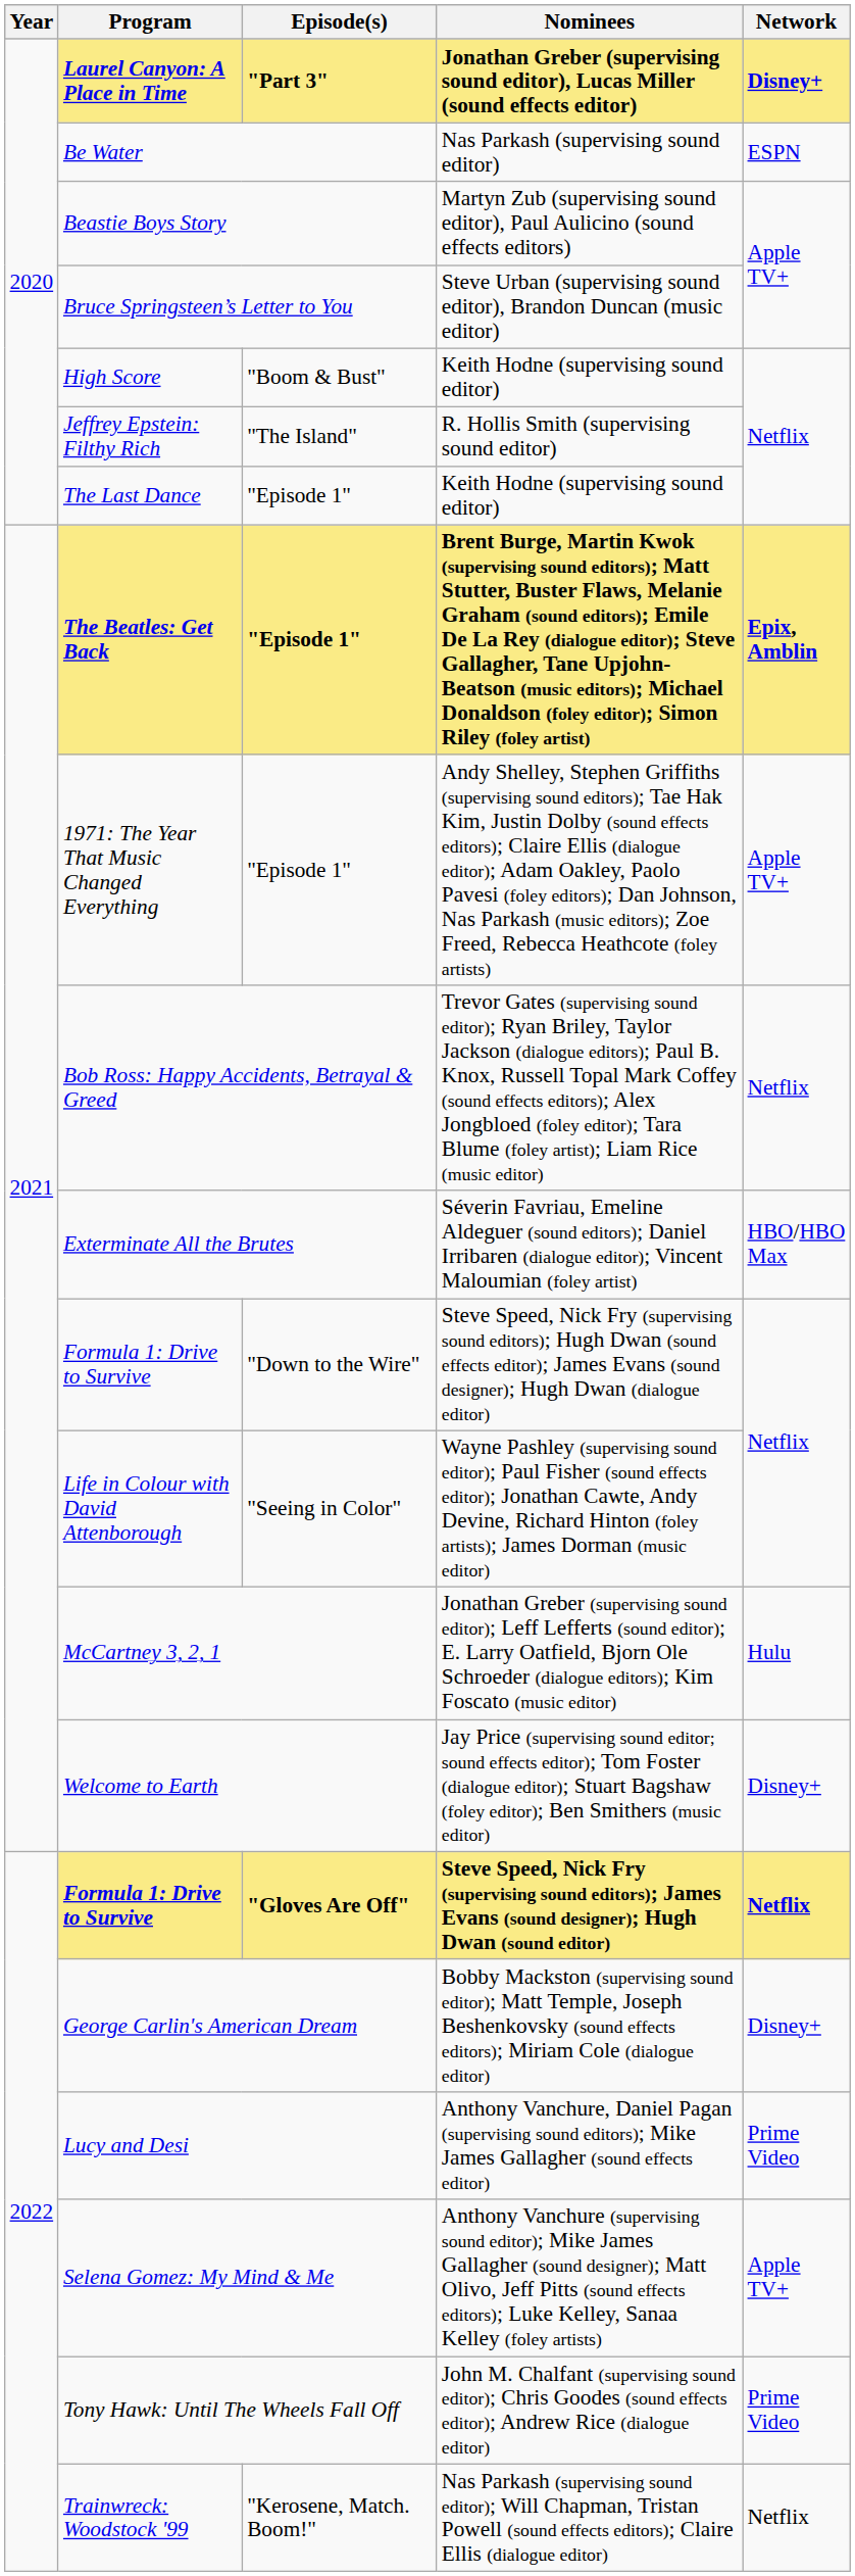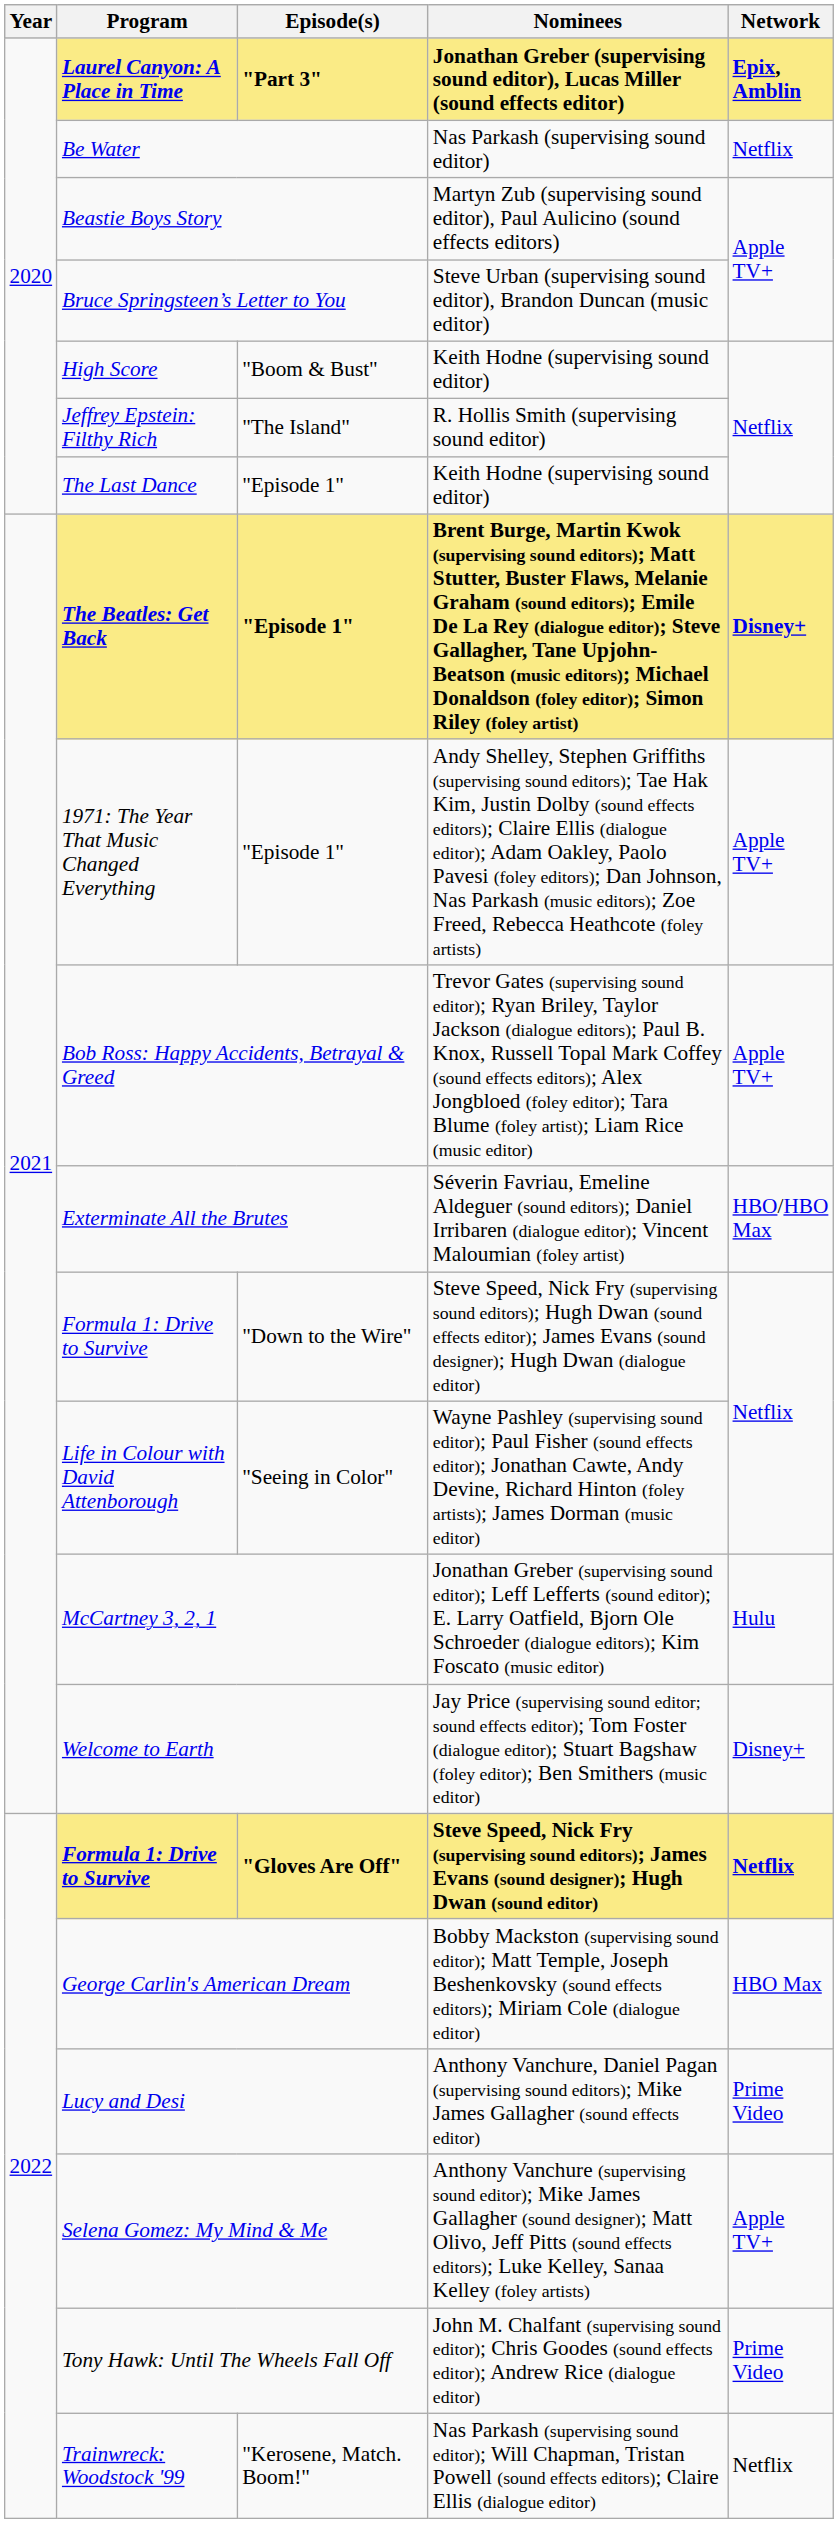 <table class="wikitable" style="width:100%">
 <tr bgcolor="#bebebe">
 <th width="5%">Year</th>
 <th width="23%">Program</th>
 <th width="25%">Episode(s)</th>
 <th width="40%">Nominees</th>
 <th width="7%">Network</th>
 </tr>
 <tr>
 <td rowspan=7 style="text-align:center"><a href='#'>2020</a><br></td>
 <td style="background:#FAEB86;"><strong><em><a href='#'>Laurel Canyon: A Place in Time</a></em></strong></td>
 <td style="background:#FAEB86;"><strong>"Part 3"</strong></td>
 <td style="background:#FAEB86;"><strong>Jonathan Greber (supervising sound editor), Lucas Miller (sound effects editor)</strong></td>
-<td style="background:#FAEB86;"><strong><a href='#'>Disney+</a></strong></td>
+<td style="background:#FAEB86;"><strong><a href='#'>Epix</a>, <a href='#'>Amblin</a></strong></td>
 </tr>
 <tr>
 <td colspan="2"><em><a href='#'>Be Water</a></em></td>
 <td>Nas Parkash (supervising sound editor)</td>
-<td><a href='#'>ESPN</a></td>
+<td><a href='#'>Netflix</a></td>
 </tr>
 <tr>
 <td colspan="2"><em><a href='#'>Beastie Boys Story</a></em></td>
 <td>Martyn Zub (supervising sound editor), Paul Aulicino (sound effects editors)</td>
 <td rowspan="2"><a href='#'>Apple TV+</a></td>
 </tr>
 <tr>
 <td colspan="2"><em><a href='#'>Bruce Springsteen’s Letter to You</a></em></td>
 <td>Steve Urban (supervising sound editor), Brandon Duncan (music editor)</td>
 </tr>
 <tr>
 <td><em><a href='#'>High Score</a></em></td>
 <td>"Boom & Bust"</td>
 <td>Keith Hodne (supervising sound editor)</td>
 <td rowspan="3"><a href='#'>Netflix</a></td>
 </tr>
 <tr>
 <td><em><a href='#'>Jeffrey Epstein: Filthy Rich</a></em></td>
 <td>"The Island"</td>
 <td>R. Hollis Smith (supervising sound editor)</td>
 </tr>
 <tr>
 <td><em><a href='#'>The Last Dance</a></em></td>
 <td>"Episode 1"</td>
 <td>Keith Hodne (supervising sound editor)</td>
 </tr>
 <tr>
 <td rowspan=8 style="text-align:center"><a href='#'>2021</a><br></td>
 <td style="background:#FAEB86;"><strong><em><a href='#'>The Beatles: Get Back</a></em></strong></td>
 <td style="background:#FAEB86;"><strong>"Episode 1"</strong></td>
 <td style="background:#FAEB86;"><strong>Brent Burge, Martin Kwok <small>(supervising sound editors)</small>; Matt Stutter, Buster Flaws, Melanie Graham <small>(sound editors)</small>; Emile De La Rey <small>(dialogue editor)</small>; Steve Gallagher, Tane Upjohn-Beatson <small>(music editors)</small>; Michael Donaldson <small>(foley editor)</small>; Simon Riley <small>(foley artist)</small></strong></td>
-<td style="background:#FAEB86;"><strong><a href='#'>Epix</a>, <a href='#'>Amblin</a></strong></td>
+<td style="background:#FAEB86;"><strong><a href='#'>Disney+</a></strong></td>
 </tr>
 <tr>
 <td><em>1971: The Year That Music Changed Everything</em></td>
 <td>"Episode 1"</td>
 <td>Andy Shelley, Stephen Griffiths <small>(supervising sound editors)</small>; Tae Hak Kim, Justin Dolby <small>(sound effects editors)</small>; Claire Ellis <small>(dialogue editor)</small>; Adam Oakley, Paolo Pavesi <small>(foley editors)</small>; Dan Johnson, Nas Parkash <small>(music editors)</small>; Zoe Freed, Rebecca Heathcote <small>(foley artists)</small></td>
 <td><a href='#'>Apple TV+</a></td>
 </tr>
 <tr>
 <td colspan="2"><em><a href='#'>Bob Ross: Happy Accidents, Betrayal & Greed</a></em></td>
 <td>Trevor Gates <small>(supervising sound editor)</small>; Ryan Briley, Taylor Jackson <small>(dialogue editors)</small>; Paul B. Knox, Russell Topal Mark Coffey <small>(sound effects editors)</small>; Alex Jongbloed <small>(foley editor)</small>; Tara Blume <small>(foley artist)</small>; Liam Rice <small>(music editor)</small></td>
-<td><a href='#'>Netflix</a></td>
+<td><a href='#'>Apple TV+</a></td>
 </tr>
 <tr>
 <td colspan="2"><em><a href='#'>Exterminate All the Brutes</a></em></td>
 <td>Séverin Favriau, Emeline Aldeguer <small>(sound editors)</small>; Daniel Irribaren <small>(dialogue editor)</small>; Vincent Maloumian <small>(foley artist)</small></td>
 <td><a href='#'>HBO</a>/<a href='#'>HBO Max</a></td>
 </tr>
 <tr>
 <td><em><a href='#'>Formula 1: Drive to Survive</a></em></td>
 <td>"Down to the Wire"</td>
 <td>Steve Speed, Nick Fry <small>(supervising sound editors)</small>; Hugh Dwan <small>(sound effects editor)</small>; James Evans <small>(sound designer)</small>; Hugh Dwan <small>(dialogue editor)</small></td>
 <td rowspan="2"><a href='#'>Netflix</a></td>
 </tr>
 <tr>
 <td><em><a href='#'>Life in Colour with David Attenborough</a></em></td>
 <td>"Seeing in Color"</td>
 <td>Wayne Pashley <small>(supervising sound editor)</small>; Paul Fisher <small>(sound effects editor)</small>; Jonathan Cawte, Andy Devine, Richard Hinton <small>(foley artists)</small>; James Dorman <small>(music editor)</small></td>
 </tr>
 <tr>
 <td colspan="2"><em><a href='#'>McCartney 3, 2, 1</a></em></td>
 <td>Jonathan Greber <small>(supervising sound editor)</small>; Leff Lefferts <small>(sound editor)</small>; E. Larry Oatfield, Bjorn Ole Schroeder <small>(dialogue editors)</small>; Kim Foscato <small>(music editor)</small></td>
 <td><a href='#'>Hulu</a></td>
 </tr>
 <tr>
 <td colspan="2"><em><a href='#'>Welcome to Earth</a></em></td>
 <td>Jay Price <small>(supervising sound editor; sound effects editor)</small>;  Tom Foster <small>(dialogue editor)</small>; Stuart Bagshaw <small>(foley editor)</small>; Ben Smithers <small>(music editor)</small></td>
 <td><a href='#'>Disney+</a></td>
 </tr>
 <tr>
 <td rowspan=6 style="text-align:center"><a href='#'>2022</a><br></td>
 <td style="background:#FAEB86;"><strong><em><a href='#'>Formula 1: Drive to Survive</a></em></strong></td>
 <td style="background:#FAEB86;"><strong>"Gloves Are Off"</strong></td>
 <td style="background:#FAEB86;"><strong>Steve Speed, Nick Fry <small>(supervising sound editors)</small>; James Evans <small>(sound designer)</small>; Hugh Dwan <small>(sound editor)</small></strong></td>
 <td style="background:#FAEB86;"><strong><a href='#'>Netflix</a></strong></td>
 </tr>
 <tr>
 <td colspan="2"><em><a href='#'>George Carlin's American Dream</a></em></td>
 <td>Bobby Mackston <small>(supervising sound editor)</small>; Matt Temple, Joseph Beshenkovsky <small>(sound effects editors)</small>; Miriam Cole <small>(dialogue editor)</small></td>
-<td><a href='#'>Disney+</a></td>
+<td><a href='#'>HBO Max</a></td>
 </tr>
 <tr>
 <td colspan="2"><em><a href='#'>Lucy and Desi</a></em></td>
 <td>Anthony Vanchure, Daniel Pagan <small>(supervising sound editors)</small>; Mike James Gallagher <small>(sound effects editor)</small></td>
 <td><a href='#'>Prime Video</a></td>
 </tr>
 <tr>
 <td colspan="2"><em><a href='#'>Selena Gomez: My Mind & Me</a></em></td>
 <td>Anthony Vanchure <small>(supervising sound editor)</small>; Mike James Gallagher <small>(sound designer)</small>; Matt Olivo, Jeff Pitts <small>(sound effects editors)</small>; Luke Kelley, Sanaa Kelley <small>(foley artists)</small></td>
 <td><a href='#'>Apple TV+</a></td>
 </tr>
 <tr>
 <td colspan="2"><em>Tony Hawk: Until The Wheels Fall Off</em></td>
 <td>John M. Chalfant <small>(supervising sound editor)</small>; Chris Goodes <small>(sound effects editor)</small>; Andrew Rice <small>(dialogue editor)</small></td>
 <td><a href='#'>Prime Video</a></td>
 </tr>
 <tr>
 <td><em><a href='#'>Trainwreck: Woodstock '99</a></em></td>
 <td>"Kerosene, Match. Boom!"</td>
 <td>Nas Parkash <small>(supervising sound editor)</small>; Will Chapman, Tristan Powell <small>(sound effects editors)</small>; Claire Ellis <small>(dialogue editor)</small></td>
 <td>Netflix</td>
 </tr>
 </table>
